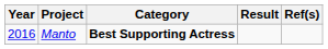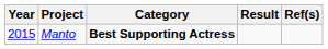 <table class="wikitable style">
 <tr>
 <th>Year</th>
 <th>Project</th>
 <th>Category</th>
 <th>Result</th>
 <th>Ref(s)</th>
 </tr>
 <tr>
-<td><a href='#'>2016</a></td>
+<td><a href='#'>2015</a></td>
 <td><em><a href='#'>Manto</a></em></td>
 <td><strong>Best Supporting Actress</strong></td>
 <td></td>
 <td></td>
 </tr>
 </table>
